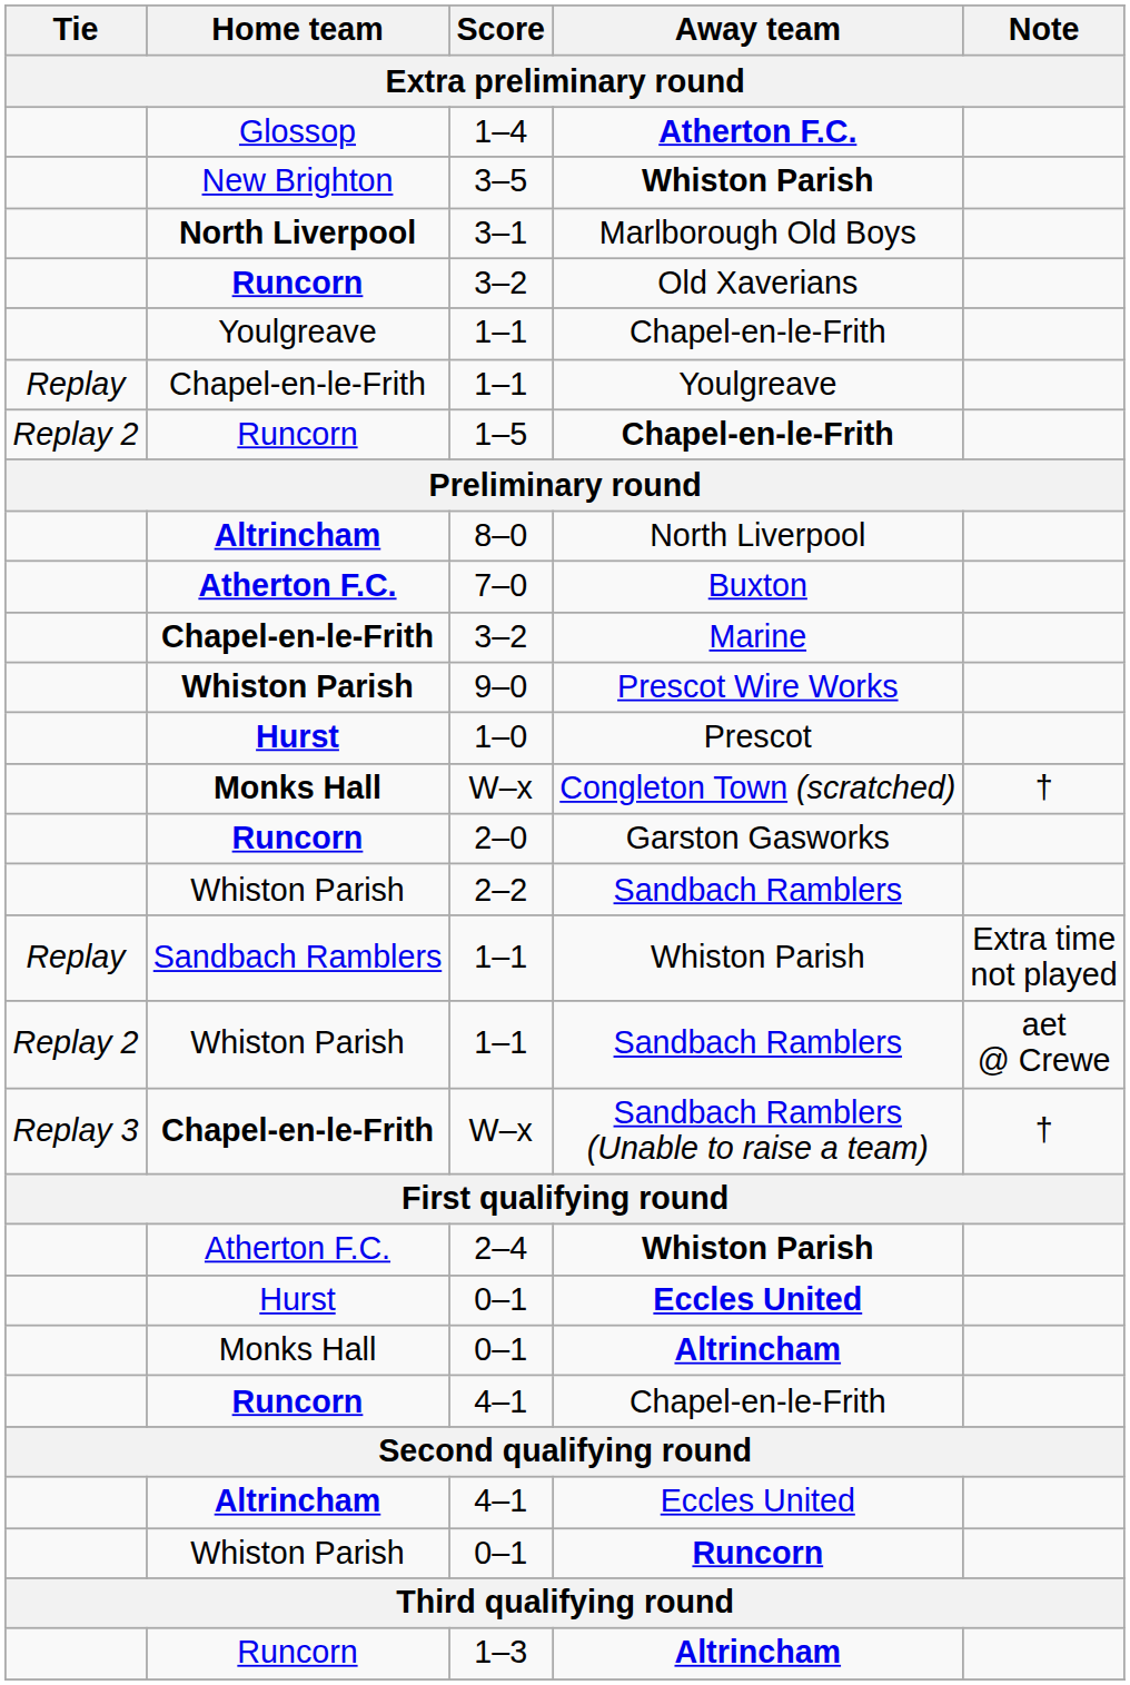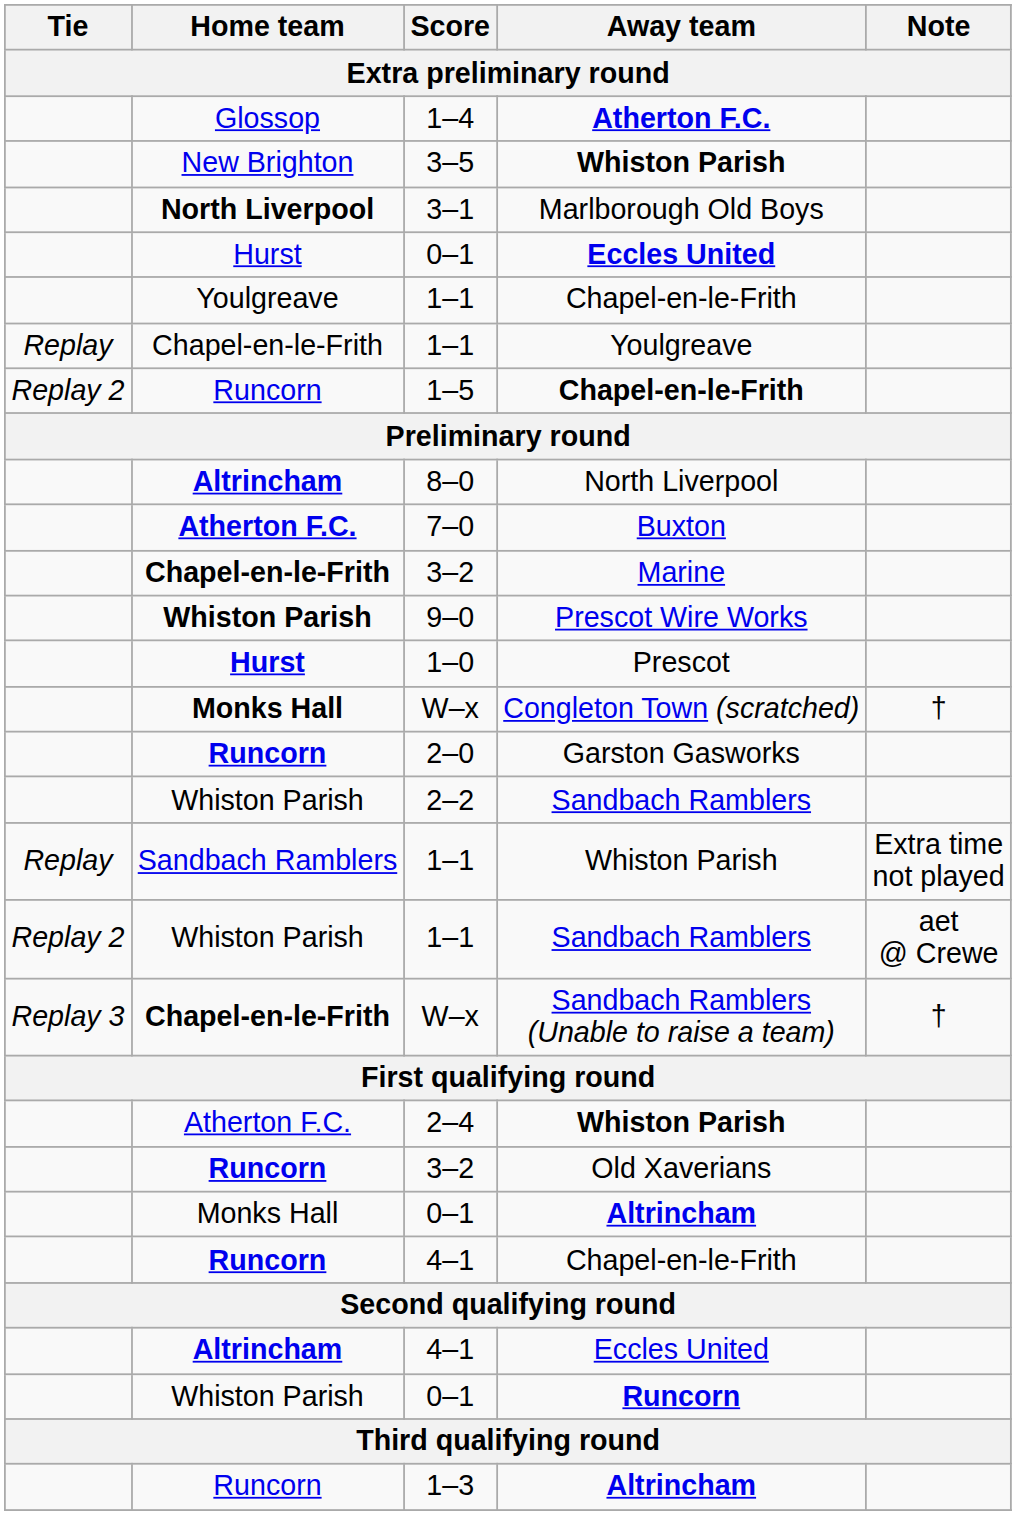 <table class="wikitable" style="text-align:center;">
 <tr>
 <th>Tie</th>
 <th>Home team</th>
 <th>Score</th>
 <th>Away team</th>
 <th>Note</th>
 </tr>
 <tr>
 <th colspan=5>Extra preliminary round</th>
 </tr>
 <tr>
 <td></td>
 <td><a href='#'>Glossop</a></td>
 <td>1–4</td>
 <td><strong><a href='#'>Atherton F.C.</a></strong></td>
 <td></td>
 </tr>
 <tr>
 <td></td>
 <td><a href='#'>New Brighton</a></td>
 <td>3–5</td>
 <td><strong>Whiston Parish</strong></td>
 <td></td>
 </tr>
 <tr>
 <td></td>
 <td><strong>North Liverpool</strong></td>
 <td>3–1</td>
 <td>Marlborough Old Boys</td>
 <td></td>
 </tr>
 <tr>
 <td></td>
-<td><strong><a href='#'>Runcorn</a></strong></td>
-<td>3–2</td>
-<td>Old Xaverians</td>
+<td><a href='#'>Hurst</a></td>
+<td>0–1</td>
+<td><strong><a href='#'>Eccles United</a></strong></td>
 <td></td>
 </tr>
 <tr>
 <td></td>
 <td>Youlgreave</td>
 <td>1–1</td>
 <td>Chapel-en-le-Frith</td>
 <td></td>
 </tr>
 <tr>
 <td><em>Replay</em></td>
 <td>Chapel-en-le-Frith</td>
 <td>1–1</td>
 <td>Youlgreave</td>
 <td></td>
 </tr>
 <tr>
 <td><em>Replay 2</em></td>
 <td><a href='#'>Runcorn</a></td>
 <td>1–5</td>
 <td><strong>Chapel-en-le-Frith</strong></td>
 <td></td>
 </tr>
 <tr>
 <th colspan=5>Preliminary round</th>
 </tr>
 <tr>
 <td></td>
 <td><strong><a href='#'>Altrincham</a></strong></td>
 <td>8–0</td>
 <td>North Liverpool</td>
 <td></td>
 </tr>
 <tr>
 <td></td>
 <td><strong><a href='#'>Atherton F.C.</a></strong></td>
 <td>7–0</td>
 <td><a href='#'>Buxton</a></td>
 <td></td>
 </tr>
 <tr>
 <td></td>
 <td><strong>Chapel-en-le-Frith</strong></td>
 <td>3–2</td>
 <td><a href='#'>Marine</a></td>
 <td></td>
 </tr>
 <tr>
 <td></td>
 <td><strong>Whiston Parish</strong></td>
 <td>9–0</td>
 <td><a href='#'>Prescot Wire Works</a></td>
 <td></td>
 </tr>
 <tr>
 <td></td>
 <td><strong><a href='#'>Hurst</a></strong></td>
 <td>1–0</td>
 <td>Prescot</td>
 <td></td>
 </tr>
 <tr>
 <td></td>
 <td><strong>Monks Hall</strong></td>
 <td>W–x</td>
 <td><a href='#'>Congleton Town</a> <em>(scratched)</em></td>
 <td>†</td>
 </tr>
 <tr>
 <td></td>
 <td><strong><a href='#'>Runcorn</a></strong></td>
 <td>2–0</td>
 <td>Garston Gasworks</td>
 <td></td>
 </tr>
 <tr>
 <td></td>
 <td>Whiston Parish</td>
 <td>2–2</td>
 <td><a href='#'>Sandbach Ramblers</a></td>
 <td></td>
 </tr>
 <tr>
 <td><em>Replay</em></td>
 <td><a href='#'>Sandbach Ramblers</a></td>
 <td>1–1</td>
 <td>Whiston Parish</td>
 <td>Extra time<br>not played</td>
 </tr>
 <tr>
 <td><em>Replay 2</em></td>
 <td>Whiston Parish</td>
 <td>1–1</td>
 <td><a href='#'>Sandbach Ramblers</a></td>
 <td>aet<br>@ Crewe</td>
 </tr>
 <tr>
 <td><em>Replay 3</em></td>
 <td><strong>Chapel-en-le-Frith</strong></td>
 <td>W–x</td>
 <td><a href='#'>Sandbach Ramblers</a><br><em>(Unable to raise a team)</em></td>
 <td>†</td>
 </tr>
 <tr>
 <th colspan=5>First qualifying round</th>
 </tr>
 <tr>
 <td></td>
 <td><a href='#'>Atherton F.C.</a></td>
 <td>2–4</td>
 <td><strong>Whiston Parish</strong></td>
 <td></td>
 </tr>
 <tr>
 <td></td>
-<td><a href='#'>Hurst</a></td>
-<td>0–1</td>
-<td><strong><a href='#'>Eccles United</a></strong></td>
+<td><strong><a href='#'>Runcorn</a></strong></td>
+<td>3–2</td>
+<td>Old Xaverians</td>
 <td></td>
 </tr>
 <tr>
 <td></td>
 <td>Monks Hall</td>
 <td>0–1</td>
 <td><strong><a href='#'>Altrincham</a></strong></td>
 <td></td>
 </tr>
 <tr>
 <td></td>
 <td><strong><a href='#'>Runcorn</a></strong></td>
 <td>4–1</td>
 <td>Chapel-en-le-Frith</td>
 <td></td>
 </tr>
 <tr>
 <th colspan=5>Second qualifying round</th>
 </tr>
 <tr>
 <td></td>
 <td><strong><a href='#'>Altrincham</a></strong></td>
 <td>4–1</td>
 <td><a href='#'>Eccles United</a></td>
 <td></td>
 </tr>
 <tr>
 <td></td>
 <td>Whiston Parish</td>
 <td>0–1</td>
 <td><strong><a href='#'>Runcorn</a></strong></td>
 <td></td>
 </tr>
 <tr>
 <th colspan=5>Third qualifying round</th>
 </tr>
 <tr>
 <td></td>
 <td><a href='#'>Runcorn</a></td>
 <td>1–3</td>
 <td><strong><a href='#'>Altrincham</a></strong></td>
 <td></td>
 </tr>
 <tr>
 </tr>
 </table>
